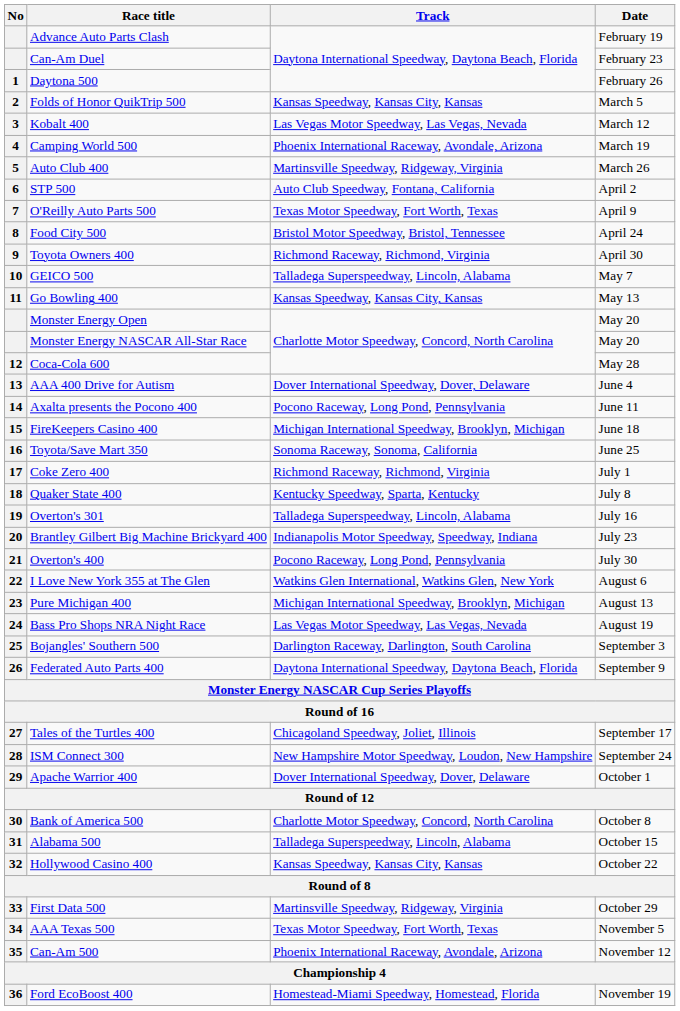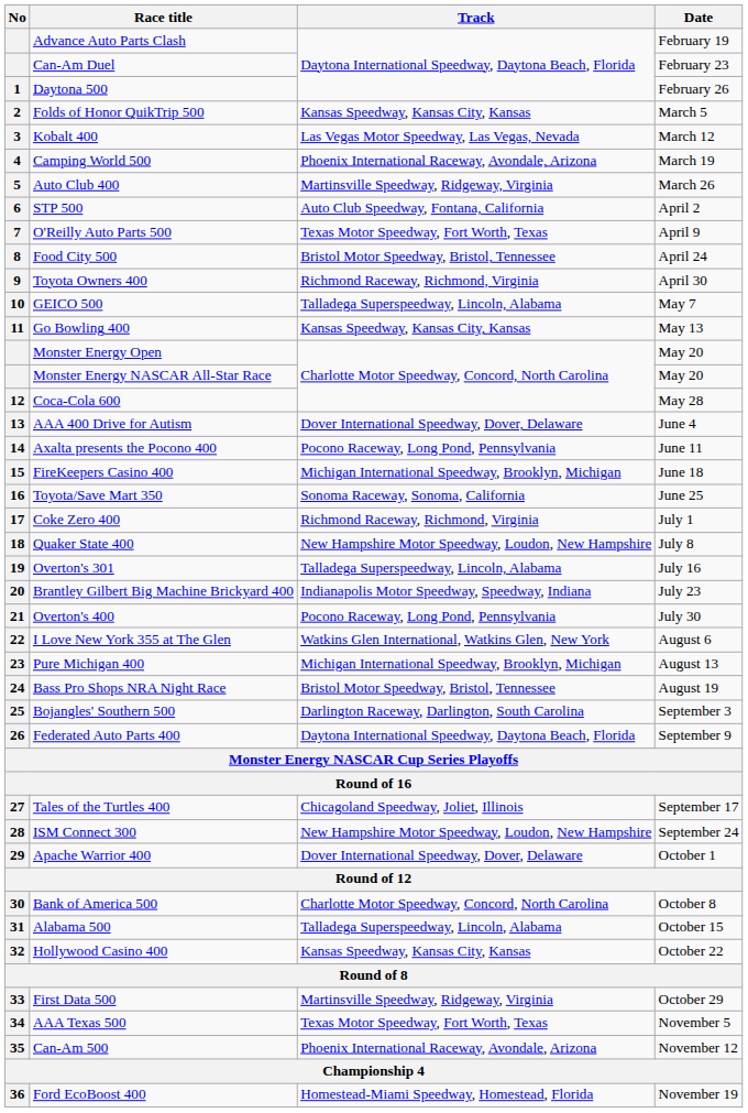 <table class="wikitable" style="font-size:85%">
 <tr>
 <th>No</th>
 <th>Race title</th>
 <th><a href='#'>Track</a></th>
 <th>Date</th>
 </tr>
 <tr>
 <th></th>
 <td><a href='#'>Advance Auto Parts Clash</a></td>
 <td rowspan=3><a href='#'>Daytona International Speedway</a>, <a href='#'>Daytona Beach</a>, <a href='#'>Florida</a></td>
 <td>February 19</td>
 </tr>
 <tr>
 <th></th>
 <td><a href='#'>Can-Am Duel</a></td>
 <td>February 23</td>
 </tr>
 <tr>
 <th>1</th>
 <td><a href='#'>Daytona 500</a></td>
 <td>February 26</td>
 </tr>
 <tr>
 <th>2</th>
 <td><a href='#'>Folds of Honor QuikTrip 500</a></td>
 <td><a href='#'>Kansas Speedway</a>, <a href='#'>Kansas City</a>, <a href='#'>Kansas</a></td>
 <td>March 5</td>
 </tr>
 <tr>
 <th>3</th>
 <td><a href='#'>Kobalt 400</a></td>
 <td><a href='#'>Las Vegas Motor Speedway</a>, <a href='#'>Las Vegas, Nevada</a></td>
 <td>March 12</td>
 </tr>
 <tr>
 <th>4</th>
 <td><a href='#'>Camping World 500</a></td>
 <td><a href='#'>Phoenix International Raceway</a>, <a href='#'>Avondale, Arizona</a></td>
 <td>March 19</td>
 </tr>
 <tr>
 <th>5</th>
 <td><a href='#'>Auto Club 400</a></td>
 <td><a href='#'>Martinsville Speedway</a>, <a href='#'>Ridgeway, Virginia</a></td>
 <td>March 26</td>
 </tr>
 <tr>
 <th>6</th>
 <td><a href='#'>STP 500</a></td>
 <td><a href='#'>Auto Club Speedway</a>, <a href='#'>Fontana, California</a></td>
 <td>April 2</td>
 </tr>
 <tr>
 <th>7</th>
 <td><a href='#'>O'Reilly Auto Parts 500</a></td>
 <td><a href='#'>Texas Motor Speedway</a>, <a href='#'>Fort Worth</a>, <a href='#'>Texas</a></td>
 <td>April 9</td>
 </tr>
 <tr>
 <th>8</th>
 <td><a href='#'>Food City 500</a></td>
 <td><a href='#'>Bristol Motor Speedway</a>, <a href='#'>Bristol, Tennessee</a></td>
 <td>April 24</td>
 </tr>
 <tr>
 <th>9</th>
 <td><a href='#'>Toyota Owners 400</a></td>
 <td><a href='#'>Richmond Raceway</a>, <a href='#'>Richmond, Virginia</a></td>
 <td>April 30</td>
 </tr>
 <tr>
 <th>10</th>
 <td><a href='#'>GEICO 500</a></td>
 <td><a href='#'>Talladega Superspeedway</a>, <a href='#'>Lincoln, Alabama</a></td>
 <td>May 7</td>
 </tr>
 <tr>
 <th>11</th>
 <td><a href='#'>Go Bowling 400</a></td>
 <td><a href='#'>Kansas Speedway</a>, <a href='#'>Kansas City, Kansas</a></td>
 <td>May 13</td>
 </tr>
 <tr>
 <th></th>
 <td><a href='#'>Monster Energy Open</a></td>
 <td rowspan="3"><a href='#'>Charlotte Motor Speedway</a>, <a href='#'>Concord, North Carolina</a></td>
 <td>May 20</td>
 </tr>
 <tr>
 <th></th>
 <td><a href='#'>Monster Energy NASCAR All-Star Race</a></td>
 <td>May 20</td>
 </tr>
 <tr>
 <th>12</th>
 <td><a href='#'>Coca-Cola 600</a></td>
 <td>May 28</td>
 </tr>
 <tr>
 <th>13</th>
 <td><a href='#'>AAA 400 Drive for Autism</a></td>
 <td><a href='#'>Dover International Speedway</a>, <a href='#'>Dover, Delaware</a></td>
 <td>June 4</td>
 </tr>
 <tr>
 <th>14</th>
 <td><a href='#'>Axalta presents the Pocono 400</a></td>
 <td><a href='#'>Pocono Raceway</a>, <a href='#'>Long Pond</a>, <a href='#'>Pennsylvania</a></td>
 <td>June 11</td>
 </tr>
 <tr>
 <th>15</th>
 <td><a href='#'>FireKeepers Casino 400</a></td>
 <td><a href='#'>Michigan International Speedway</a>, <a href='#'>Brooklyn</a>, <a href='#'>Michigan</a></td>
 <td>June 18</td>
 </tr>
 <tr>
 <th>16</th>
 <td><a href='#'>Toyota/Save Mart 350</a></td>
 <td><a href='#'>Sonoma Raceway</a>, <a href='#'>Sonoma</a>, <a href='#'>California</a></td>
 <td>June 25</td>
 </tr>
 <tr>
 <th>17</th>
 <td><a href='#'>Coke Zero 400</a></td>
 <td><a href='#'>Richmond Raceway</a>, <a href='#'>Richmond</a>, <a href='#'>Virginia</a></td>
 <td>July 1</td>
 </tr>
 <tr>
 <th>18</th>
 <td><a href='#'>Quaker State 400</a></td>
-<td><a href='#'>Kentucky Speedway</a>, <a href='#'>Sparta</a>, <a href='#'>Kentucky</a></td>
+<td><a href='#'>New Hampshire Motor Speedway</a>, <a href='#'>Loudon</a>, <a href='#'>New Hampshire</a></td>
 <td>July 8</td>
 </tr>
 <tr>
 <th>19</th>
 <td><a href='#'>Overton's 301</a></td>
 <td><a href='#'>Talladega Superspeedway</a>, <a href='#'>Lincoln, Alabama</a></td>
 <td>July 16</td>
 </tr>
 <tr>
 <th>20</th>
 <td><a href='#'>Brantley Gilbert Big Machine Brickyard 400</a></td>
 <td><a href='#'>Indianapolis Motor Speedway</a>, <a href='#'>Speedway</a>, <a href='#'>Indiana</a></td>
 <td>July 23</td>
 </tr>
 <tr>
 <th>21</th>
 <td><a href='#'>Overton's 400</a></td>
 <td><a href='#'>Pocono Raceway</a>, <a href='#'>Long Pond</a>, <a href='#'>Pennsylvania</a></td>
 <td>July 30</td>
 </tr>
 <tr>
 <th>22</th>
 <td><a href='#'>I Love New York 355 at The Glen</a></td>
 <td><a href='#'>Watkins Glen International</a>, <a href='#'>Watkins Glen</a>, <a href='#'>New York</a></td>
 <td>August 6</td>
 </tr>
 <tr>
 <th>23</th>
 <td><a href='#'>Pure Michigan 400</a></td>
 <td><a href='#'>Michigan International Speedway</a>, <a href='#'>Brooklyn</a>, <a href='#'>Michigan</a></td>
 <td>August 13</td>
 </tr>
 <tr>
 <th>24</th>
 <td><a href='#'>Bass Pro Shops NRA Night Race</a></td>
-<td><a href='#'>Las Vegas Motor Speedway</a>, <a href='#'>Las Vegas, Nevada</a></td>
+<td><a href='#'>Bristol Motor Speedway</a>, <a href='#'>Bristol</a>, <a href='#'>Tennessee</a></td>
 <td>August 19</td>
 </tr>
 <tr>
 <th>25</th>
 <td><a href='#'>Bojangles' Southern 500</a></td>
 <td><a href='#'>Darlington Raceway</a>, <a href='#'>Darlington</a>, <a href='#'>South Carolina</a></td>
 <td>September 3</td>
 </tr>
 <tr>
 <th>26</th>
 <td><a href='#'>Federated Auto Parts 400</a></td>
 <td><a href='#'>Daytona International Speedway</a>, <a href='#'>Daytona Beach</a>, <a href='#'>Florida</a></td>
 <td>September 9</td>
 </tr>
 <tr>
 <th colspan="4"><a href='#'>Monster Energy NASCAR Cup Series Playoffs</a></th>
 </tr>
 <tr>
 <th colspan="4">Round of 16</th>
 </tr>
 <tr>
 <th>27</th>
 <td><a href='#'>Tales of the Turtles 400</a></td>
 <td><a href='#'>Chicagoland Speedway</a>, <a href='#'>Joliet</a>, <a href='#'>Illinois</a></td>
 <td>September 17</td>
 </tr>
 <tr>
 <th>28</th>
 <td><a href='#'>ISM Connect 300</a></td>
 <td><a href='#'>New Hampshire Motor Speedway</a>, <a href='#'>Loudon</a>, <a href='#'>New Hampshire</a></td>
 <td>September 24</td>
 </tr>
 <tr>
 <th>29</th>
 <td><a href='#'>Apache Warrior 400</a></td>
 <td><a href='#'>Dover International Speedway</a>, <a href='#'>Dover</a>, <a href='#'>Delaware</a></td>
 <td>October 1</td>
 </tr>
 <tr>
 <th colspan="4">Round of 12</th>
 </tr>
 <tr>
 <th>30</th>
 <td><a href='#'>Bank of America 500</a></td>
 <td><a href='#'>Charlotte Motor Speedway</a>, <a href='#'>Concord</a>, <a href='#'>North Carolina</a></td>
 <td>October 8</td>
 </tr>
 <tr>
 <th>31</th>
 <td><a href='#'>Alabama 500</a></td>
 <td><a href='#'>Talladega Superspeedway</a>, <a href='#'>Lincoln</a>, <a href='#'>Alabama</a></td>
 <td>October 15</td>
 </tr>
 <tr>
 <th>32</th>
 <td><a href='#'>Hollywood Casino 400</a></td>
 <td><a href='#'>Kansas Speedway</a>, <a href='#'>Kansas City</a>, <a href='#'>Kansas</a></td>
 <td>October 22</td>
 </tr>
 <tr>
 <th colspan="4">Round of 8</th>
 </tr>
 <tr>
 <th>33</th>
 <td><a href='#'>First Data 500</a></td>
 <td><a href='#'>Martinsville Speedway</a>, <a href='#'>Ridgeway</a>, <a href='#'>Virginia</a></td>
 <td>October 29</td>
 </tr>
 <tr>
 <th>34</th>
 <td><a href='#'>AAA Texas 500</a></td>
 <td><a href='#'>Texas Motor Speedway</a>, <a href='#'>Fort Worth</a>, <a href='#'>Texas</a></td>
 <td>November 5</td>
 </tr>
 <tr>
 <th>35</th>
 <td><a href='#'>Can-Am 500</a></td>
 <td><a href='#'>Phoenix International Raceway</a>, <a href='#'>Avondale</a>, <a href='#'>Arizona</a></td>
 <td>November 12</td>
 </tr>
 <tr>
 <th colspan="4">Championship 4</th>
 </tr>
 <tr>
 <th>36</th>
 <td><a href='#'>Ford EcoBoost 400</a></td>
 <td><a href='#'>Homestead-Miami Speedway</a>, <a href='#'>Homestead</a>, <a href='#'>Florida</a></td>
 <td>November 19</td>
 </tr>
 </table>
